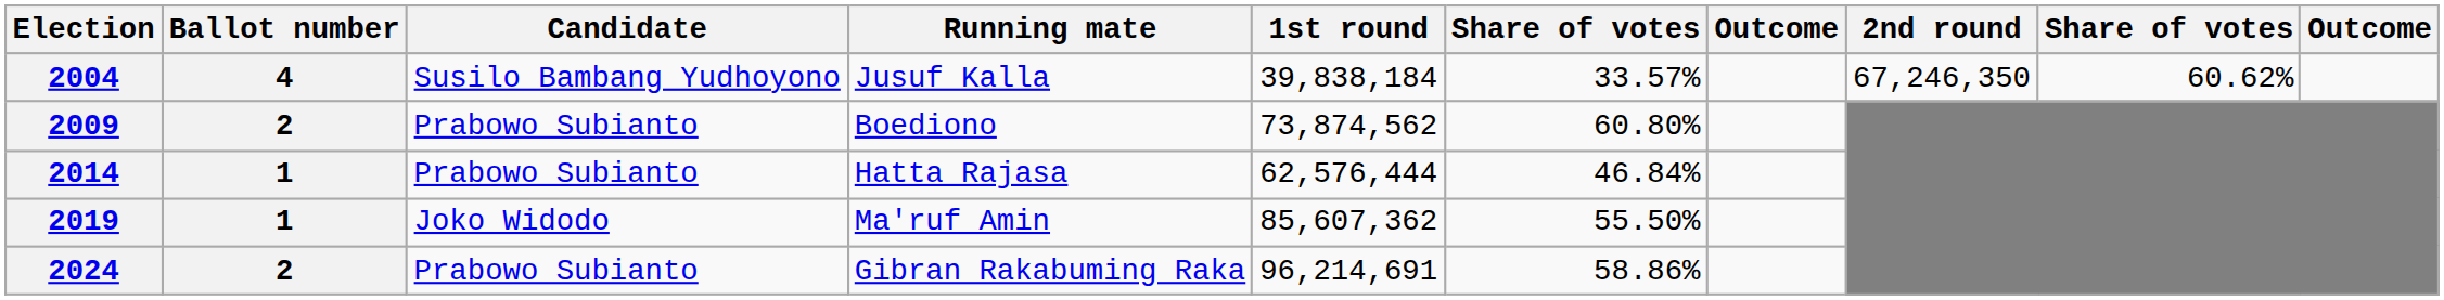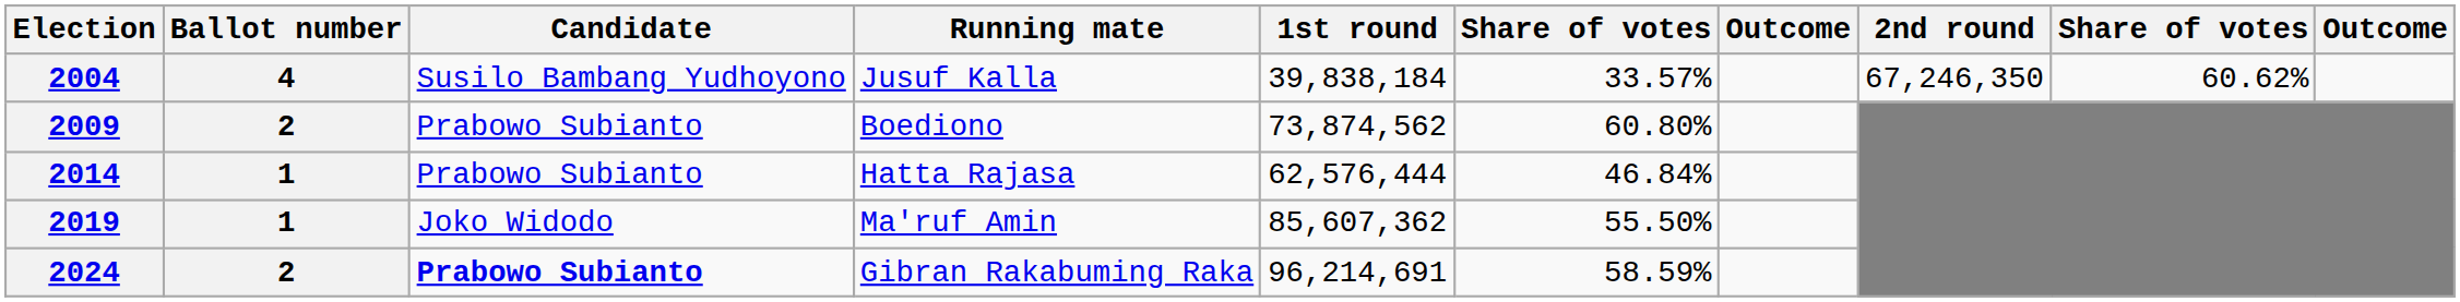 <table class="wikitable">
 <tr>
 <th>Election</th>
 <th>Ballot number</th>
 <th>Candidate</th>
 <th>Running mate</th>
 <th>1st round<br></th>
 <th>Share of votes</th>
 <th>Outcome</th>
 <th>2nd round<br></th>
 <th>Share of votes</th>
 <th>Outcome</th>
 </tr>
 <tr>
 <th><a href='#'>2004</a></th>
 <th>4</th>
 <td><a href='#'>Susilo Bambang Yudhoyono</a></td>
 <td><a href='#'>Jusuf Kalla</a></td>
 <td align=right>39,838,184</td>
 <td align=right>33.57%</td>
 <td></td>
 <td align=right>67,246,350</td>
 <td align=right>60.62%</td>
 <td></td>
 </tr>
 <tr>
 <th><a href='#'>2009</a></th>
 <th>2</th>
 <td><a href='#'>Prabowo Subianto</a></td>
 <td><a href='#'>Boediono</a></td>
 <td align=right>73,874,562</td>
 <td align=right>60.80%</td>
 <td></td>
 <td colspan="3" rowspan="4" bgcolor="grey"></td>
 </tr>
 <tr>
 <th><a href='#'>2014</a></th>
 <th>1</th>
 <td><a href='#'>Prabowo Subianto</a></td>
 <td><a href='#'>Hatta Rajasa</a></td>
 <td align=right>62,576,444</td>
 <td align=right>46.84%</td>
 <td></td>
 </tr>
 <tr>
 <th><a href='#'>2019</a></th>
 <th>1</th>
 <td><a href='#'>Joko Widodo</a></td>
 <td><a href='#'>Ma'ruf Amin</a></td>
 <td align=right>85,607,362</td>
 <td align=right>55.50%</td>
 <td></td>
 </tr>
 <tr>
 <th><a href='#'>2024</a></th>
 <th>2</th>
-<td><a href='#'>Prabowo Subianto</a></td>
+<td><strong><a href='#'>Prabowo Subianto</a></strong></td>
 <td><a href='#'>Gibran Rakabuming Raka</a></td>
 <td align=right>96,214,691</td>
-<td align=right>58.86%</td>
+<td align=right>58.59%</td>
 <td></td>
 </tr>
 </table>
